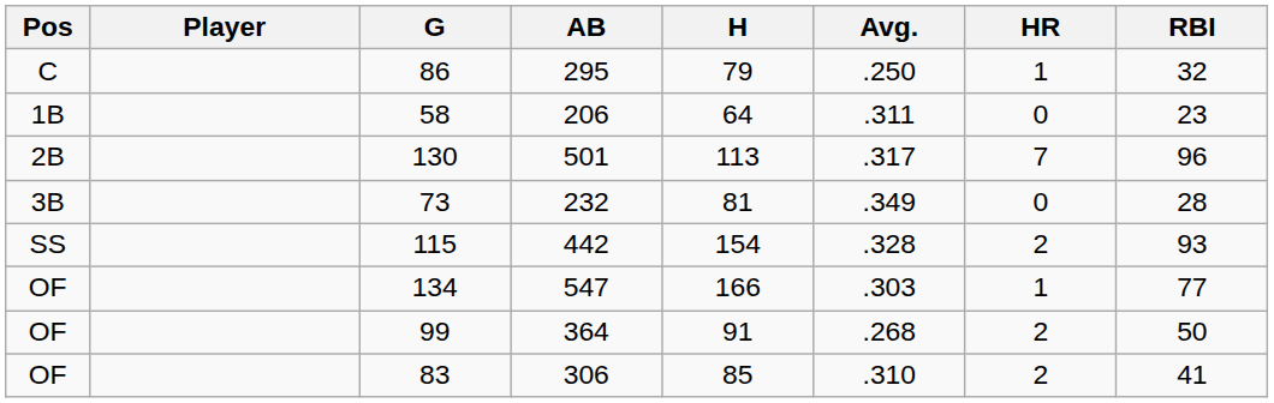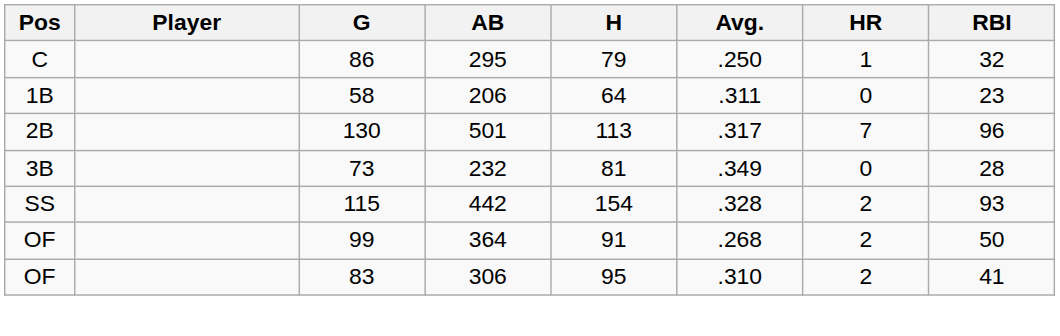 <table class="wikitable sortable">
 <tr>
 <th bgcolor="#DDDDFF" width="5%">Pos</th>
 <th bgcolor="#DDDDFF" width="16%">Player</th>
 <th bgcolor="#DDDDFF" width="9%">G</th>
 <th bgcolor="#DDDDFF" width="9%">AB</th>
 <th bgcolor="#DDDDFF" width="9%">H</th>
 <th bgcolor="#DDDDFF" width="9%">Avg.</th>
 <th bgcolor="#DDDDFF" width="9%">HR</th>
 <th bgcolor="#DDDDFF" width="9%">RBI</th>
 </tr>
 <tr align="center">
 <td>C</td>
 <td></td>
 <td>86</td>
 <td>295</td>
 <td>79</td>
 <td>.250</td>
 <td>1</td>
 <td>32</td>
 </tr>
 <tr align="center">
 <td>1B</td>
 <td></td>
 <td>58</td>
 <td>206</td>
 <td>64</td>
 <td>.311</td>
 <td>0</td>
 <td>23</td>
 </tr>
 <tr align="center">
 <td>2B</td>
 <td></td>
 <td>130</td>
 <td>501</td>
 <td>113</td>
 <td>.317</td>
 <td>7</td>
 <td>96</td>
 </tr>
 <tr align="center">
 <td>3B</td>
 <td></td>
 <td>73</td>
 <td>232</td>
 <td>81</td>
 <td>.349</td>
 <td>0</td>
 <td>28</td>
 </tr>
 <tr align="center">
 <td>SS</td>
 <td></td>
 <td>115</td>
 <td>442</td>
 <td>154</td>
 <td>.328</td>
 <td>2</td>
 <td>93</td>
 </tr>
 <tr align="center">
 <td>OF</td>
 <td></td>
-<td>134</td>
-<td>547</td>
-<td>166</td>
-<td>.303</td>
-<td>1</td>
-<td>77</td>
-</tr>
-<tr align="center">
-<td>OF</td>
-<td></td>
 <td>99</td>
 <td>364</td>
 <td>91</td>
 <td>.268</td>
 <td>2</td>
 <td>50</td>
 </tr>
 <tr align="center">
 <td>OF</td>
 <td></td>
 <td>83</td>
 <td>306</td>
-<td>85</td>
+<td>95</td>
 <td>.310</td>
 <td>2</td>
 <td>41</td>
 </tr>
 </table>
